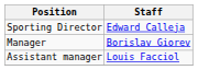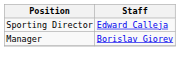 <table class="wikitable">
 <tr>
 <th>Position</th>
 <th>Staff</th>
 </tr>
 <tr>
 <td>Sporting Director</td>
 <td> <a href='#'>Edward Calleja</a></td>
 </tr>
 <tr>
 <td>Manager</td>
 <td> <a href='#'>Borislav Giorev</a></td>
 </tr>
 <tr>
-<td>Assistant manager</td>
-<td> <a href='#'>Louis Facciol</a></td>
-</tr>
-<tr>
 </tr>
 </table>
